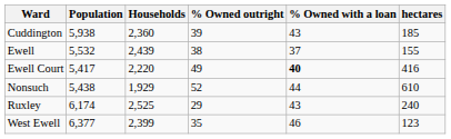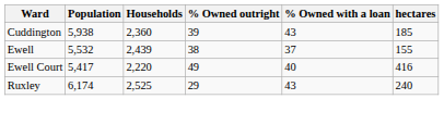 <table class="wikitable">
 <tr>
 <th>Ward</th>
 <th>Population</th>
 <th>Households</th>
 <th>% Owned outright</th>
 <th>% Owned with a loan</th>
 <th>hectares</th>
 </tr>
 <tr>
 <td>Cuddington</td>
 <td>5,938</td>
 <td>2,360</td>
 <td>39</td>
 <td>43</td>
 <td>185</td>
 </tr>
 <tr>
 <td>Ewell</td>
 <td>5,532</td>
 <td>2,439</td>
 <td>38</td>
 <td>37</td>
 <td>155</td>
 </tr>
 <tr>
 <td>Ewell Court</td>
 <td>5,417</td>
 <td>2,220</td>
 <td>49</td>
-<td><strong>40</strong></td>
+<td>40</td>
 <td>416</td>
-</tr>
-<tr>
-<td>Nonsuch</td>
-<td>5,438</td>
-<td>1,929</td>
-<td>52</td>
-<td>44</td>
-<td>610</td>
 </tr>
 <tr>
 <td>Ruxley</td>
 <td>6,174</td>
 <td>2,525</td>
 <td>29</td>
 <td>43</td>
 <td>240</td>
 </tr>
-<tr>
-<td>West Ewell</td>
-<td>6,377</td>
-<td>2,399</td>
-<td>35</td>
-<td>46</td>
-<td>123</td>
-</tr>
 </table>
